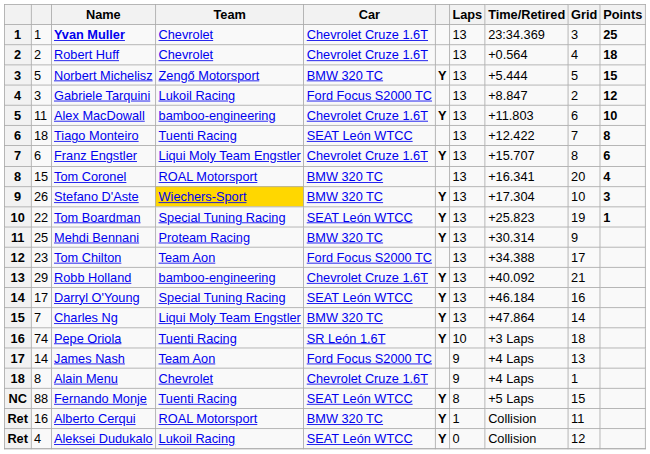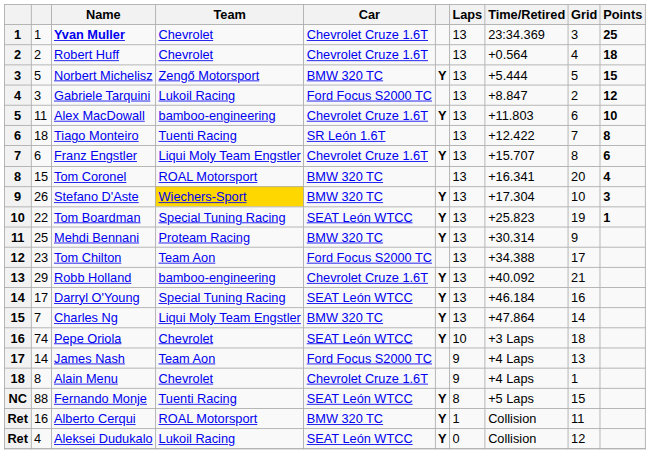 <table class="wikitable sortable" style="font-size: 95%;">
 <tr>
 <th></th>
 <th></th>
 <th>Name</th>
 <th>Team</th>
 <th>Car</th>
 <th></th>
 <th>Laps</th>
 <th>Time/Retired</th>
 <th>Grid</th>
 <th>Points</th>
 </tr>
 <tr>
 <th>1</th>
 <td>1</td>
 <td> <strong><a href='#'>Yvan Muller</a></strong></td>
 <td><a href='#'>Chevrolet</a></td>
 <td><a href='#'>Chevrolet Cruze 1.6T</a></td>
 <td></td>
 <td>13</td>
 <td>23:34.369</td>
 <td>3</td>
 <td><strong>25</strong></td>
 </tr>
 <tr>
 <th>2</th>
 <td>2</td>
 <td> <a href='#'>Robert Huff</a></td>
 <td><a href='#'>Chevrolet</a></td>
 <td><a href='#'>Chevrolet Cruze 1.6T</a></td>
 <td></td>
 <td>13</td>
 <td>+0.564</td>
 <td>4</td>
 <td><strong>18</strong></td>
 </tr>
 <tr>
 <th>3</th>
 <td>5</td>
 <td> <a href='#'>Norbert Michelisz</a></td>
 <td><a href='#'>Zengő Motorsport</a></td>
 <td><a href='#'>BMW 320 TC</a></td>
 <td align=center><strong><span>Y</span></strong></td>
 <td>13</td>
 <td>+5.444</td>
 <td>5</td>
 <td><strong>15</strong></td>
 </tr>
 <tr>
 <th>4</th>
 <td>3</td>
 <td> <a href='#'>Gabriele Tarquini</a></td>
 <td><a href='#'>Lukoil Racing</a></td>
 <td><a href='#'>Ford Focus S2000 TC</a></td>
 <td></td>
 <td>13</td>
 <td>+8.847</td>
 <td>2</td>
 <td><strong>12</strong></td>
 </tr>
 <tr>
 <th>5</th>
 <td>11</td>
 <td> <a href='#'>Alex MacDowall</a></td>
 <td><a href='#'>bamboo-engineering</a></td>
 <td><a href='#'>Chevrolet Cruze 1.6T</a></td>
 <td align=center><strong><span>Y</span></strong></td>
 <td>13</td>
 <td>+11.803</td>
 <td>6</td>
 <td><strong>10</strong></td>
 </tr>
 <tr>
 <th>6</th>
 <td>18</td>
 <td> <a href='#'>Tiago Monteiro</a></td>
 <td><a href='#'>Tuenti Racing</a></td>
-<td><a href='#'>SEAT León WTCC</a></td>
+<td><a href='#'>SR León 1.6T</a></td>
 <td></td>
 <td>13</td>
 <td>+12.422</td>
 <td>7</td>
 <td><strong>8</strong></td>
 </tr>
 <tr>
 <th>7</th>
 <td>6</td>
 <td> <a href='#'>Franz Engstler</a></td>
 <td><a href='#'>Liqui Moly Team Engstler</a></td>
 <td><a href='#'>Chevrolet Cruze 1.6T</a></td>
 <td align=center><strong><span>Y</span></strong></td>
 <td>13</td>
 <td>+15.707</td>
 <td>8</td>
 <td><strong>6</strong></td>
 </tr>
 <tr>
 <th>8</th>
 <td>15</td>
 <td> <a href='#'>Tom Coronel</a></td>
 <td><a href='#'>ROAL Motorsport</a></td>
 <td><a href='#'>BMW 320 TC</a></td>
 <td></td>
 <td>13</td>
 <td>+16.341</td>
 <td>20</td>
 <td><strong>4</strong></td>
 </tr>
 <tr>
 <th>9</th>
 <td>26</td>
 <td> <a href='#'>Stefano D'Aste</a></td>
 <td style="background: gold;"><a href='#'>Wiechers-Sport</a></td>
 <td><a href='#'>BMW 320 TC</a></td>
 <td align=center><strong><span>Y</span></strong></td>
 <td>13</td>
 <td>+17.304</td>
 <td>10</td>
 <td><strong>3</strong></td>
 </tr>
 <tr>
 <th>10</th>
 <td>22</td>
 <td> <a href='#'>Tom Boardman</a></td>
 <td><a href='#'>Special Tuning Racing</a></td>
 <td><a href='#'>SEAT León WTCC</a></td>
 <td align=center><strong><span>Y</span></strong></td>
 <td>13</td>
 <td>+25.823</td>
 <td>19</td>
 <td><strong>1</strong></td>
 </tr>
 <tr>
 <th>11</th>
 <td>25</td>
 <td> <a href='#'>Mehdi Bennani</a></td>
 <td><a href='#'>Proteam Racing</a></td>
 <td><a href='#'>BMW 320 TC</a></td>
 <td align=center><strong><span>Y</span></strong></td>
 <td>13</td>
 <td>+30.314</td>
 <td>9</td>
 <td></td>
 </tr>
 <tr>
 <th>12</th>
 <td>23</td>
 <td> <a href='#'>Tom Chilton</a></td>
 <td><a href='#'>Team Aon</a></td>
 <td><a href='#'>Ford Focus S2000 TC</a></td>
 <td></td>
 <td>13</td>
 <td>+34.388</td>
 <td>17</td>
 <td></td>
 </tr>
 <tr>
 <th>13</th>
 <td>29</td>
 <td> <a href='#'>Robb Holland</a></td>
 <td><a href='#'>bamboo-engineering</a></td>
 <td><a href='#'>Chevrolet Cruze 1.6T</a></td>
 <td align=center><strong><span>Y</span></strong></td>
 <td>13</td>
 <td>+40.092</td>
 <td>21</td>
 <td></td>
 </tr>
 <tr>
 <th>14</th>
 <td>17</td>
 <td> <a href='#'>Darryl O'Young</a></td>
 <td><a href='#'>Special Tuning Racing</a></td>
 <td><a href='#'>SEAT León WTCC</a></td>
 <td align=center><strong><span>Y</span></strong></td>
 <td>13</td>
 <td>+46.184</td>
 <td>16</td>
 <td></td>
 </tr>
 <tr>
 <th>15</th>
 <td>7</td>
 <td> <a href='#'>Charles Ng</a></td>
 <td><a href='#'>Liqui Moly Team Engstler</a></td>
 <td><a href='#'>BMW 320 TC</a></td>
 <td align=center><strong><span>Y</span></strong></td>
 <td>13</td>
 <td>+47.864</td>
 <td>14</td>
 <td></td>
 </tr>
 <tr>
 <th>16</th>
 <td>74</td>
 <td> <a href='#'>Pepe Oriola</a></td>
-<td><a href='#'>Tuenti Racing</a></td>
-<td><a href='#'>SR León 1.6T</a></td>
+<td><a href='#'>Chevrolet</a></td>
+<td><a href='#'>SEAT León WTCC</a></td>
 <td align=center><strong><span>Y</span></strong></td>
 <td>10</td>
 <td>+3 Laps</td>
 <td>18</td>
 <td></td>
 </tr>
 <tr>
 <th>17</th>
 <td>14</td>
 <td> <a href='#'>James Nash</a></td>
 <td><a href='#'>Team Aon</a></td>
 <td><a href='#'>Ford Focus S2000 TC</a></td>
 <td></td>
 <td>9</td>
 <td>+4 Laps</td>
 <td>13</td>
 <td></td>
 </tr>
 <tr>
 <th>18</th>
 <td>8</td>
 <td> <a href='#'>Alain Menu</a></td>
 <td><a href='#'>Chevrolet</a></td>
 <td><a href='#'>Chevrolet Cruze 1.6T</a></td>
 <td></td>
 <td>9</td>
 <td>+4 Laps</td>
 <td>1</td>
 <td></td>
 </tr>
 <tr>
 <th>NC</th>
 <td>88</td>
 <td> <a href='#'>Fernando Monje</a></td>
 <td><a href='#'>Tuenti Racing</a></td>
 <td><a href='#'>SEAT León WTCC</a></td>
 <td align=center><strong><span>Y</span></strong></td>
 <td>8</td>
 <td>+5 Laps</td>
 <td>15</td>
 <td></td>
 </tr>
 <tr>
 <th>Ret</th>
 <td>16</td>
 <td> <a href='#'>Alberto Cerqui</a></td>
 <td><a href='#'>ROAL Motorsport</a></td>
 <td><a href='#'>BMW 320 TC</a></td>
 <td align=center><strong><span>Y</span></strong></td>
 <td>1</td>
 <td>Collision</td>
 <td>11</td>
 <td></td>
 </tr>
 <tr>
 <th>Ret</th>
 <td>4</td>
 <td> <a href='#'>Aleksei Dudukalo</a></td>
 <td><a href='#'>Lukoil Racing</a></td>
 <td><a href='#'>SEAT León WTCC</a></td>
 <td align=center><strong><span>Y</span></strong></td>
 <td>0</td>
 <td>Collision</td>
 <td>12</td>
 <td></td>
 </tr>
 <tr>
 </tr>
 </table>
